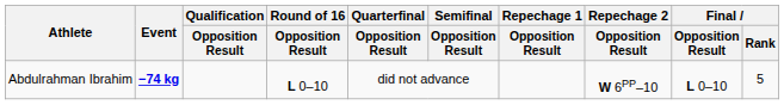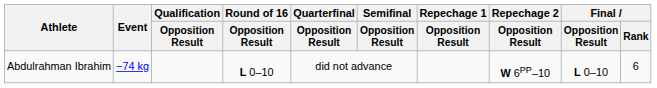 <table class=wikitable style=font-size:85%;text-align:center>
 <tr>
 <th rowspan="2">Athlete</th>
 <th rowspan="2">Event</th>
 <th>Qualification</th>
 <th>Round of 16</th>
 <th>Quarterfinal</th>
 <th>Semifinal</th>
 <th>Repechage 1</th>
 <th>Repechage 2</th>
 <th colspan=2>Final / </th>
 </tr>
 <tr style="font-size: 95%">
 <th>Opposition<br>Result</th>
 <th>Opposition<br>Result</th>
 <th>Opposition<br>Result</th>
 <th>Opposition<br>Result</th>
 <th>Opposition<br>Result</th>
 <th>Opposition<br>Result</th>
 <th>Opposition<br>Result</th>
 <th>Rank</th>
 </tr>
 <tr>
 <td align=left>Abdulrahman Ibrahim</td>
-<td align=left><strong><a href='#'>−74 kg</a></strong></td>
+<td align=left><a href='#'>−74 kg</a></td>
 <td></td>
 <td><br><strong>L</strong> 0–10</td>
 <td colspan=2>did not advance</td>
 <td></td>
 <td><br><strong>W</strong> 6<sup>PP</sup>–10</td>
 <td><br><strong>L</strong> 0–10</td>
-<td>5</td>
+<td>6</td>
 </tr>
 </table>
